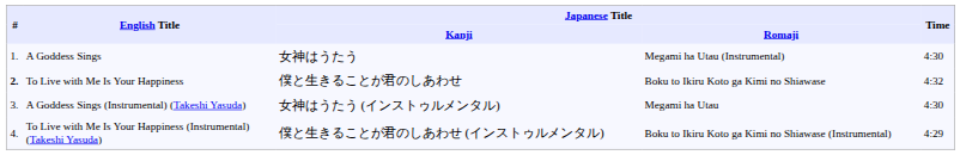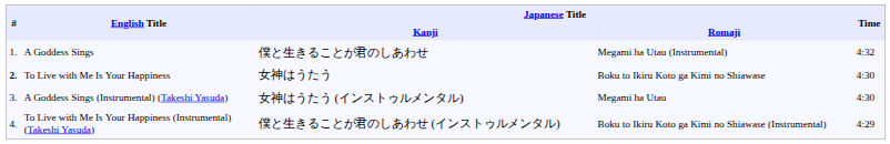 <table border="0" cellpadding="4" cellspacing="0"  style="border:1px #aaa solid; border-collapse:collapse; padding:0.2em; margin:0 1em 1em; background:#f7f8ff; font-size:0.9em; width:98%;">
 <tr style="vertical-align:middle; background:#e6e9ff;">
 <th rowspan="2">#</th>
 <th rowspan="2"><a href='#'>English</a> Title</th>
 <th colspan="2"><a href='#'>Japanese</a> Title</th>
 <th rowspan="2">Time</th>
 </tr>
 <tr style="background:#e6e9ff;">
 <th><a href='#'>Kanji</a></th>
 <th><a href='#'>Romaji</a></th>
 </tr>
 <tr>
 <td>1.</td>
 <td>A Goddess Sings</td>
-<td style="font-size: 120%;">女神はうたう</td>
+<td style="font-size: 120%;">僕と生きることが君のしあわせ</td>
 <td>Megami ha Utau (Instrumental)</td>
-<td>4:30</td>
+<td>4:32</td>
 </tr>
 <tr>
 <td><strong>2.</strong></td>
 <td>To Live with Me Is Your Happiness</td>
-<td style="font-size: 120%;">僕と生きることが君のしあわせ</td>
+<td style="font-size: 120%;">女神はうたう</td>
 <td>Boku to Ikiru Koto ga Kimi no Shiawase</td>
-<td>4:32</td>
+<td>4:30</td>
 </tr>
 <tr>
 <td>3.</td>
 <td>A Goddess Sings (Instrumental) (<a href='#'>Takeshi Yasuda</a>)</td>
 <td style="font-size: 120%;">女神はうたう (インストゥルメンタル)</td>
 <td>Megami ha Utau</td>
 <td>4:30</td>
 </tr>
 <tr>
 <td>4.</td>
 <td>To Live with Me Is Your Happiness (Instrumental)<br>(<a href='#'>Takeshi Yasuda</a>)</td>
 <td style="font-size: 120%;">僕と生きることが君のしあわせ (インストゥルメンタル)</td>
 <td>Boku to Ikiru Koto ga Kimi no Shiawase (Instrumental)</td>
 <td>4:29</td>
 </tr>
 </table>
